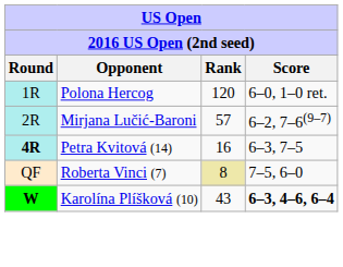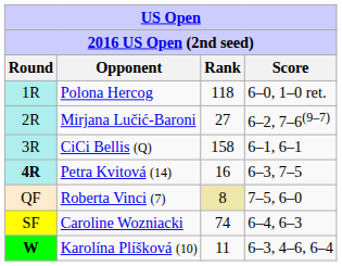 <table class="wikitable nowrap" style=font-size:97%>
 <tr>
 <th colspan=4 style="background:#ccf;"><a href='#'>US Open</a></th>
 </tr>
 <tr>
 <th colspan=4 style="background:#ccf;"><a href='#'>2016 US Open</a> (2nd seed)</th>
 </tr>
 <tr>
 <th>Round</th>
 <th>Opponent</th>
 <th>Rank</th>
 <th>Score</th>
 </tr>
 <tr>
 <td align=center bgcolor=afeeee>1R</td>
 <td> <a href='#'>Polona Hercog</a></td>
-<td align="center">120</td>
+<td align="center">118</td>
 <td>6–0, 1–0 ret.</td>
 </tr>
 <tr>
 <td align=center bgcolor=afeeee>2R</td>
 <td> <a href='#'>Mirjana Lučić-Baroni</a></td>
-<td align="center">57</td>
+<td align="center">27</td>
 <td>6–2, 7–6<sup>(9–7)</sup></td>
+</tr>
+<tr>
+<td align=center bgcolor=afeeee>3R</td>
+<td> <a href='#'>CiCi Bellis</a> <small>(Q)</small></td>
+<td align="center">158</td>
+<td>6–1, 6–1</td>
 </tr>
 <tr>
 <td align=center bgcolor=afeeee><strong>4R</strong></td>
 <td> <a href='#'>Petra Kvitová</a> <small>(14)</small></td>
 <td align="center">16</td>
 <td>6–3, 7–5</td>
 </tr>
 <tr>
 <td align=center bgcolor=ffebcd>QF</td>
 <td> <a href='#'>Roberta Vinci</a> <small>(7)</small></td>
 <td align="center" bgcolor=EEE8AA>8</td>
 <td>7–5, 6–0</td>
 </tr>
 <tr>
+<td align=center bgcolor=yellow>SF</td>
+<td> <a href='#'>Caroline Wozniacki</a></td>
+<td align="center">74</td>
+<td>6–4, 6–3</td>
+</tr>
+<tr>
 <td align=center bgcolor=lime><strong>W</strong></td>
 <td> <a href='#'>Karolína Plíšková</a> <small>(10)</small></td>
-<td align="center">43</td>
-<td><strong>6–3, 4–6, 6–4</strong></td>
+<td align="center">11</td>
+<td>6–3, 4–6, 6–4</td>
 </tr>
 </table>
